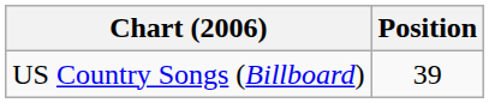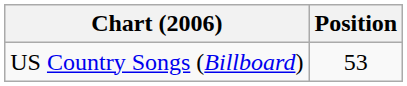 <table class="wikitable">
 <tr>
 <th scope="col">Chart (2006)</th>
 <th scope="col">Position</th>
 </tr>
 <tr>
 <td>US <a href='#'>Country Songs</a> (<em><a href='#'>Billboard</a></em>)</td>
-<td align="center">39</td>
+<td align="center">53</td>
 </tr>
 </table>
